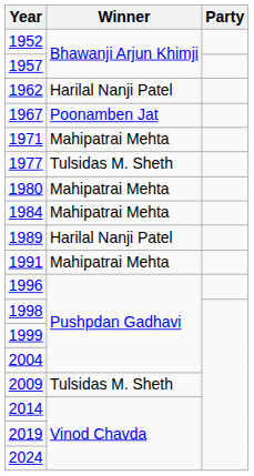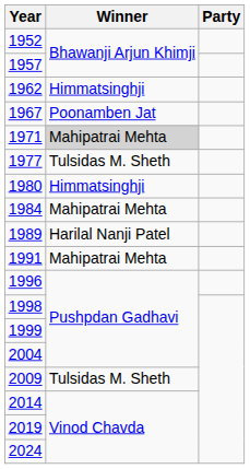 <table class="wikitable sortable">
 <tr>
 <th>Year</th>
 <th>Winner</th>
 <th colspan=2>Party</th>
 </tr>
 <tr>
 <td><a href='#'>1952</a></td>
 <td rowspan="2"><a href='#'>Bhawanji Arjun Khimji</a></td>
 <td></td>
 </tr>
 <tr>
 <td><a href='#'>1957</a></td>
 </tr>
 <tr>
 <td><a href='#'>1962</a></td>
-<td>Harilal Nanji Patel</td>
+<td><a href='#'>Himmatsinghji</a></td>
 <td></td>
 </tr>
 <tr>
 <td><a href='#'>1967</a></td>
 <td><a href='#'>Poonamben Jat</a></td>
 <td></td>
 </tr>
 <tr>
 <td><a href='#'>1971</a></td>
-<td>Mahipatrai Mehta</td>
+<td style="background: lightgrey;">Mahipatrai Mehta</td>
 </tr>
 <tr>
 <td><a href='#'>1977</a></td>
 <td>Tulsidas M. Sheth</td>
 <td></td>
 </tr>
 <tr>
 <td><a href='#'>1980</a></td>
-<td>Mahipatrai Mehta</td>
+<td><a href='#'>Himmatsinghji</a></td>
 <td></td>
 </tr>
 <tr>
 <td><a href='#'>1984</a></td>
 <td>Mahipatrai Mehta</td>
 <td></td>
 </tr>
 <tr>
 <td><a href='#'>1989</a></td>
 <td>Harilal Nanji Patel</td>
 <td></td>
 </tr>
 <tr>
 <td><a href='#'>1991</a></td>
 <td>Mahipatrai Mehta</td>
 <td></td>
 </tr>
 <tr>
 <td><a href='#'>1996</a></td>
 <td rowspan="4"><a href='#'>Pushpdan Gadhavi</a></td>
 <td></td>
 </tr>
 <tr>
 <td><a href='#'>1998</a></td>
 </tr>
 <tr>
 <td><a href='#'>1999</a></td>
 </tr>
 <tr>
 <td><a href='#'>2004</a></td>
 </tr>
 <tr>
 <td><a href='#'>2009</a></td>
 <td>Tulsidas M. Sheth</td>
 </tr>
 <tr>
 <td><a href='#'>2014</a></td>
 <td rowspan="3"><a href='#'>Vinod Chavda</a></td>
 </tr>
 <tr>
 <td><a href='#'>2019</a></td>
 </tr>
 <tr>
 <td><a href='#'>2024</a></td>
 </tr>
 </table>
